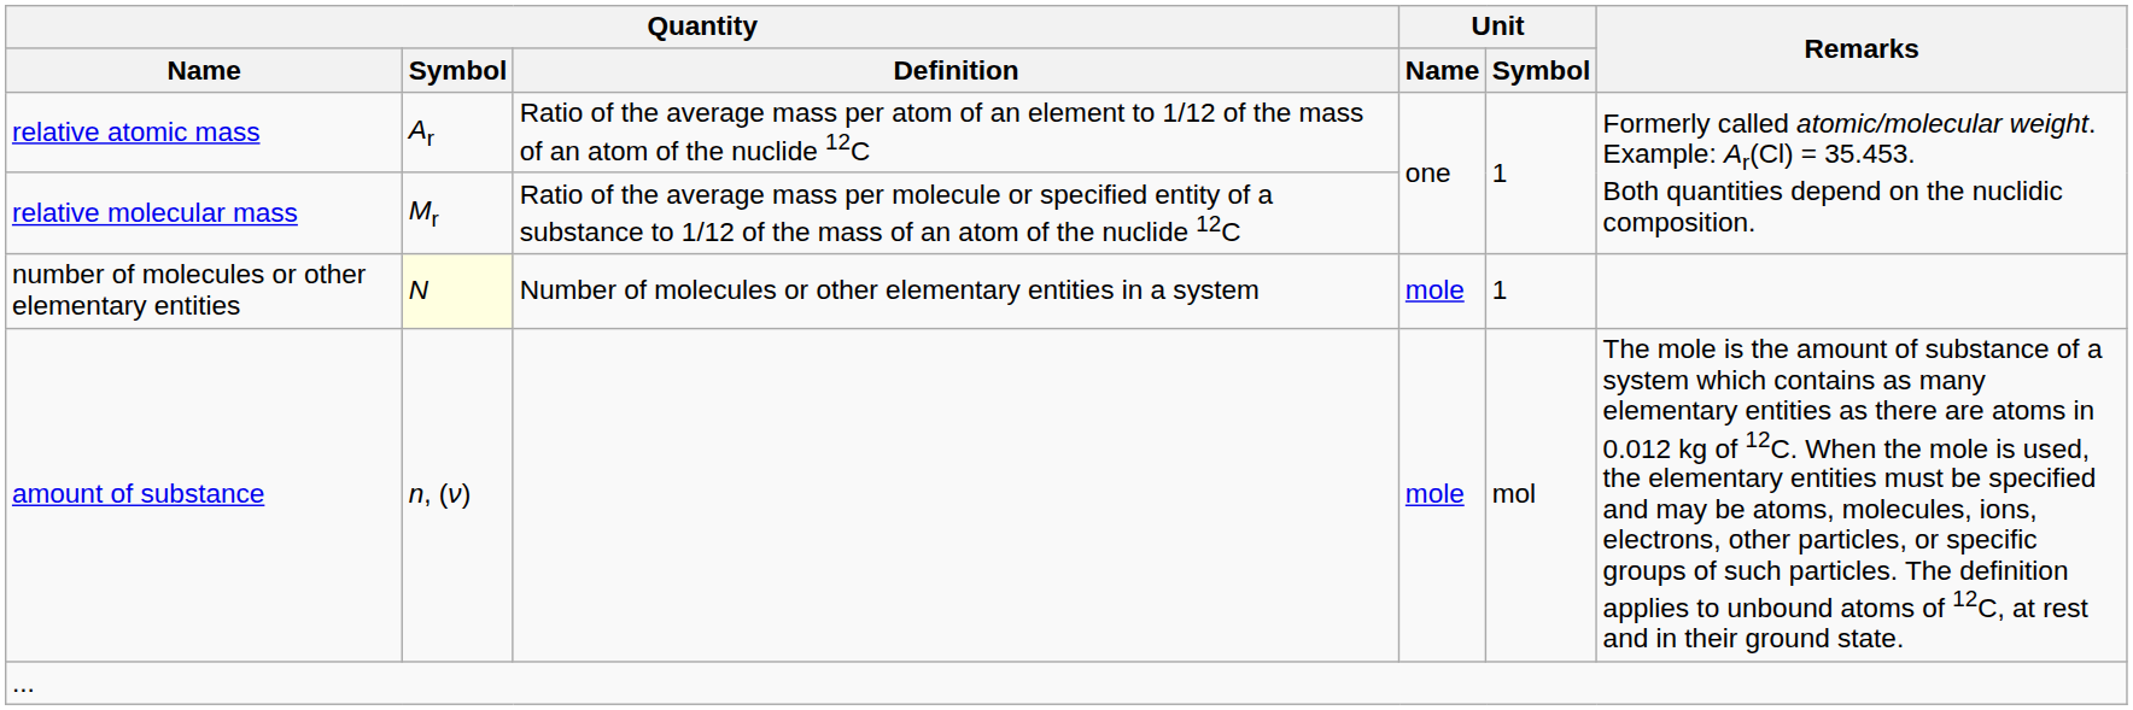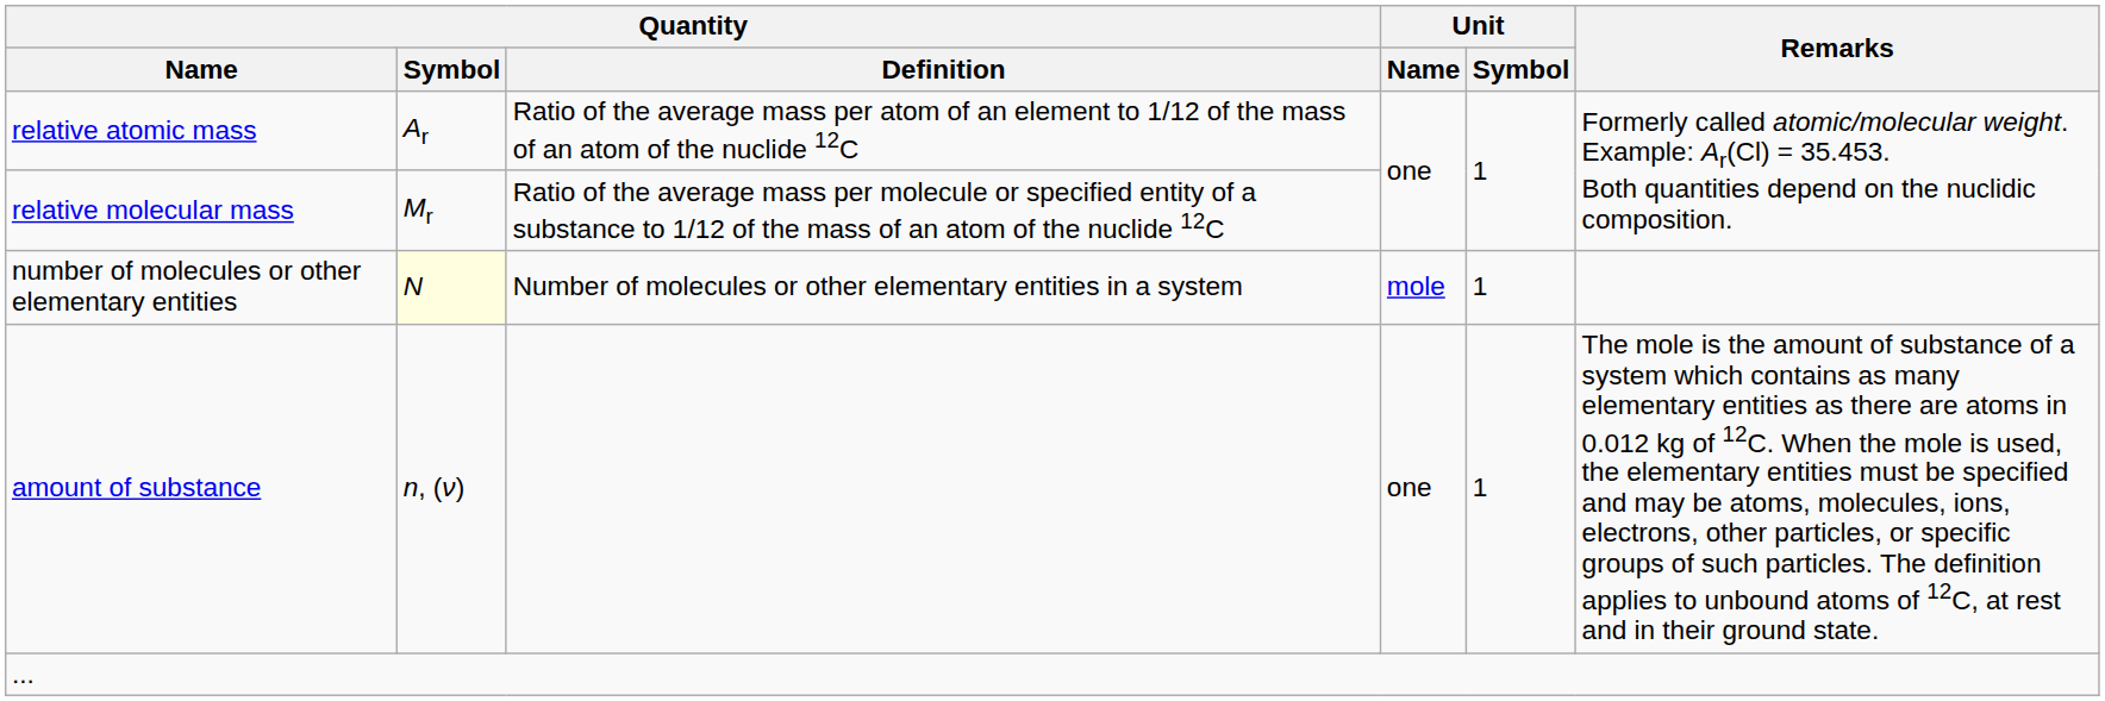 <table class="wikitable">
 <tr>
 <th colspan="3">Quantity</th>
 <th colspan="2">Unit</th>
 <th rowspan="2" width="25%">Remarks</th>
 </tr>
 <tr>
 <th>Name</th>
 <th>Symbol</th>
 <th>Definition</th>
 <th>Name</th>
 <th>Symbol</th>
 </tr>
 <tr>
 <td><a href='#'>relative atomic mass</a></td>
 <td><em>A</em><sub>r</sub></td>
 <td>Ratio of the average mass per atom of an element to 1/12 of the mass of an atom of the nuclide <sup>12</sup>C</td>
 <td rowspan=2>one</td>
 <td rowspan=2>1</td>
 <td rowspan=2>Formerly called <em>atomic/molecular weight</em>.<br>Example: <em>A</em><sub>r</sub>(Cl) = 35.453.<br>Both quantities depend on the nuclidic composition.</td>
 </tr>
 <tr>
 <td><a href='#'>relative molecular mass</a></td>
 <td><em>M</em><sub>r</sub></td>
 <td>Ratio of the average mass per molecule or specified entity of a substance to 1/12 of the mass of an atom of the nuclide <sup>12</sup>C</td>
 </tr>
 <tr>
 <td>number of molecules or other elementary entities</td>
 <td style="background: lightyellow;"><em>N</em></td>
 <td>Number of molecules or other elementary entities in a system</td>
 <td><a href='#'>mole</a></td>
 <td>1</td>
 <td></td>
 </tr>
 <tr>
 <td><a href='#'>amount of substance</a></td>
 <td><em>n</em>, (<em>ν</em>)</td>
 <td></td>
-<td><a href='#'>mole</a></td>
-<td>mol</td>
+<td>one</td>
+<td>1</td>
 <td>The mole is the amount of substance of a system which contains as many elementary entities as there are atoms in 0.012 kg of <sup>12</sup>C. When the mole is used, the elementary entities must be specified and may be atoms, molecules, ions, electrons, other particles, or specific groups of such particles. The definition applies to unbound atoms of <sup>12</sup>C, at rest and in their ground state.</td>
 </tr>
 <tr>
 <td colspan=6>...</td>
 </tr>
 </table>
